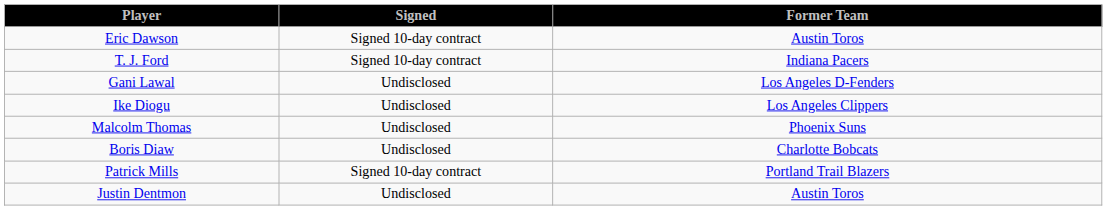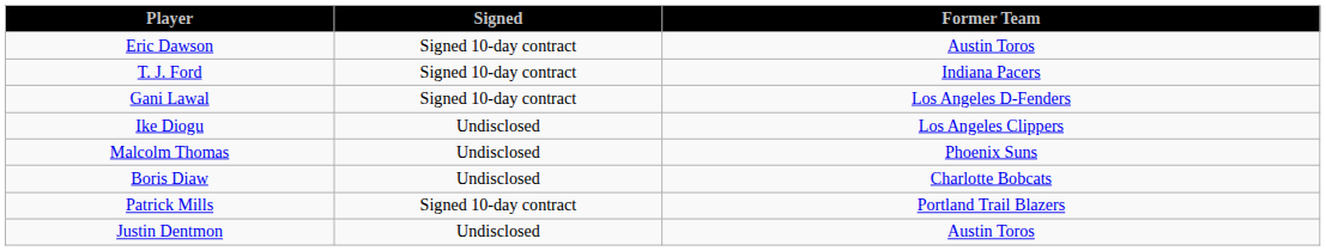 <table class="wikitable sortable sortable">
 <tr>
 <th style="background:black; color:#C0C0C0" width="10%">Player</th>
 <th style="background:black; color:#C0C0C0" width="10%">Signed</th>
 <th style="background:black; color:#C0C0C0" width="20%">Former Team</th>
 </tr>
 <tr style="text-align: center">
 <td><a href='#'>Eric Dawson</a></td>
 <td>Signed 10-day contract</td>
 <td><a href='#'>Austin Toros</a></td>
 </tr>
 <tr style="text-align: center">
 <td><a href='#'>T. J. Ford</a></td>
 <td>Signed 10-day contract</td>
 <td><a href='#'>Indiana Pacers</a></td>
 </tr>
 <tr style="text-align: center">
 <td><a href='#'>Gani Lawal</a></td>
-<td>Undisclosed</td>
+<td>Signed 10-day contract</td>
 <td><a href='#'>Los Angeles D-Fenders</a></td>
 </tr>
 <tr style="text-align: center">
 <td><a href='#'>Ike Diogu</a></td>
 <td>Undisclosed</td>
 <td><a href='#'>Los Angeles Clippers</a></td>
 </tr>
 <tr style="text-align: center">
 <td><a href='#'>Malcolm Thomas</a></td>
 <td>Undisclosed</td>
 <td><a href='#'>Phoenix Suns</a></td>
 </tr>
 <tr style="text-align: center">
 <td><a href='#'>Boris Diaw</a></td>
 <td>Undisclosed</td>
 <td><a href='#'>Charlotte Bobcats</a></td>
 </tr>
 <tr style="text-align: center">
 <td><a href='#'>Patrick Mills</a></td>
 <td>Signed 10-day contract</td>
 <td><a href='#'>Portland Trail Blazers</a></td>
 </tr>
 <tr style="text-align: center">
 <td><a href='#'>Justin Dentmon</a></td>
 <td>Undisclosed</td>
 <td><a href='#'>Austin Toros</a></td>
 </tr>
 </table>
